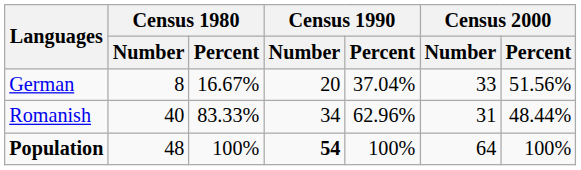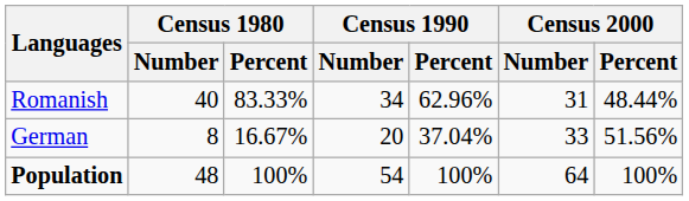 <table class="wikitable">
 <tr ---->
 <th rowspan="2">Languages</th>
 <th colspan="2">Census 1980</th>
 <th colspan="2">Census 1990</th>
 <th colspan="2">Census 2000</th>
 </tr>
 <tr ---->
 <th>Number</th>
 <th>Percent</th>
 <th>Number</th>
 <th>Percent</th>
 <th>Number</th>
 <th>Percent</th>
 </tr>
 <tr ---->
+<td><a href='#'>Romanish</a></td>
+<td align=right>40</td>
+<td align=right>83.33%</td>
+<td align=right>34</td>
+<td align=right>62.96%</td>
+<td align=right>31</td>
+<td align=right>48.44%</td>
+</tr>
+<tr ---->
 <td><a href='#'>German</a></td>
 <td align=right>8</td>
 <td align=right>16.67%</td>
 <td align=right>20</td>
 <td align=right>37.04%</td>
 <td align=right>33</td>
 <td align=right>51.56%</td>
 </tr>
 <tr ---->
-<td><a href='#'>Romanish</a></td>
-<td align=right>40</td>
-<td align=right>83.33%</td>
-<td align=right>34</td>
-<td align=right>62.96%</td>
-<td align=right>31</td>
-<td align=right>48.44%</td>
-</tr>
-<tr ---->
 <td><strong>Population</strong></td>
 <td align=right>48</td>
 <td align=right>100%</td>
-<td align=right><strong>54</strong></td>
+<td align=right>54</td>
 <td align=right>100%</td>
 <td align=right>64</td>
 <td align=right>100%</td>
 </tr>
 </table>
